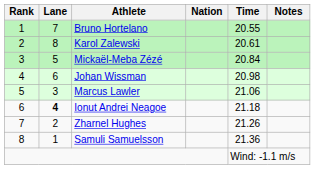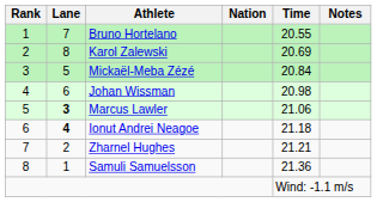 <table class="wikitable sortable" style="text-align:center;width: 55%;">
 <tr>
 <th scope="col">Rank</th>
 <th scope="col">Lane</th>
 <th scope="col">Athlete</th>
 <th scope="col">Nation</th>
 <th scope="col">Time</th>
 <th scope="col">Notes</th>
 </tr>
 <tr bgcolor=bbf3bb>
 <td>1</td>
 <td>7</td>
 <td align=left><a href='#'>Bruno Hortelano</a></td>
 <td align=left></td>
 <td>20.55</td>
 <td></td>
 </tr>
 <tr bgcolor=bbf3bb>
 <td>2</td>
 <td>8</td>
 <td align=left><a href='#'>Karol Zalewski</a></td>
 <td align=left></td>
-<td>20.61</td>
+<td>20.69</td>
 <td></td>
 </tr>
 <tr bgcolor=bbf3bb>
 <td>3</td>
 <td>5</td>
 <td align=left><a href='#'>Mickaël-Meba Zézé</a></td>
 <td align=left></td>
 <td>20.84</td>
 <td></td>
 </tr>
 <tr bgcolor=ddffdd>
 <td>4</td>
 <td>6</td>
 <td align=left><a href='#'>Johan Wissman</a></td>
 <td align=left></td>
 <td>20.98</td>
 <td></td>
 </tr>
 <tr bgcolor=ddffdd>
 <td>5</td>
-<td>3</td>
+<td><strong>3</strong></td>
 <td align=left><a href='#'>Marcus Lawler</a></td>
 <td align=left></td>
 <td>21.06</td>
 <td></td>
 </tr>
 <tr>
 <td>6</td>
 <td><strong>4</strong></td>
 <td align=left><a href='#'>Ionut Andrei Neagoe</a></td>
 <td align=left></td>
 <td>21.18</td>
 <td></td>
 </tr>
 <tr>
 <td>7</td>
 <td>2</td>
 <td align=left><a href='#'>Zharnel Hughes</a></td>
 <td align=left></td>
-<td>21.26</td>
+<td>21.21</td>
 <td></td>
 </tr>
 <tr>
 <td>8</td>
 <td>1</td>
 <td align=left><a href='#'>Samuli Samuelsson</a></td>
 <td align=left></td>
 <td>21.36</td>
 <td></td>
 </tr>
 <tr class="sortbottom">
 <td colspan="4"></td>
 <td colspan="2" style="text-align:left;">Wind: -1.1 m/s</td>
 </tr>
 </table>
